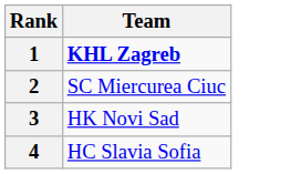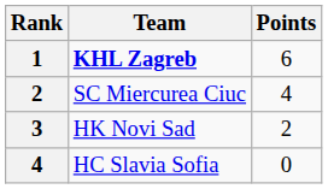 <table class="wikitable" style="text-align: center;">
 <tr>
 <th>Rank</th>
 <th>Team</th>
+<th>Points</th>
 </tr>
 <tr>
 <th>1</th>
 <td style="text-align: left;"> <strong><a href='#'>KHL Zagreb</a></strong></td>
+<td>6</td>
 </tr>
 <tr>
 <th>2</th>
 <td style="text-align: left;"> <a href='#'>SC Miercurea Ciuc</a></td>
+<td>4</td>
 </tr>
 <tr>
 <th>3</th>
 <td style="text-align: left;"> <a href='#'>HK Novi Sad</a></td>
+<td>2</td>
 </tr>
 <tr>
 <th>4</th>
 <td style="text-align: left;"> <a href='#'>HC Slavia Sofia</a></td>
+<td>0</td>
 </tr>
 </table>
